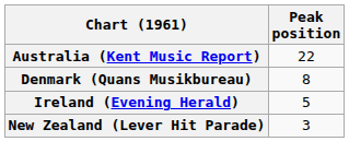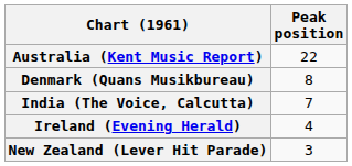 <table class="wikitable sortable plainrowheaders" style="text-align:center">
 <tr>
 <th>Chart (1961)</th>
 <th>Peak<br>position</th>
 </tr>
 <tr>
 <th scope="row">Australia (<a href='#'>Kent Music Report</a>)</th>
 <td>22</td>
 </tr>
 <tr>
 </tr>
 <tr>
 </tr>
 <tr>
 <th scope="row">Denmark (Quans Musikbureau)</th>
 <td>8</td>
 </tr>
 <tr>
+<th scope="row">India (The Voice, Calcutta)</th>
+<td>7</td>
+</tr>
+<tr>
 <th scope="row">Ireland (<a href='#'>Evening Herald</a>)</th>
-<td>5</td>
+<td>4</td>
 </tr>
 <tr>
 </tr>
 <tr>
 <th scope="row">New Zealand (Lever Hit Parade)</th>
 <td>3</td>
 </tr>
 <tr>
 </tr>
 </table>
